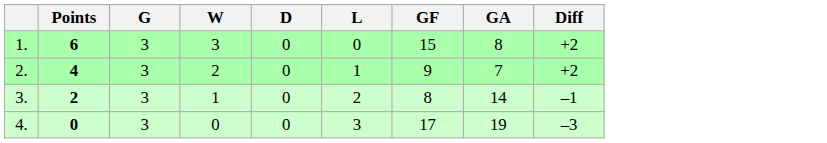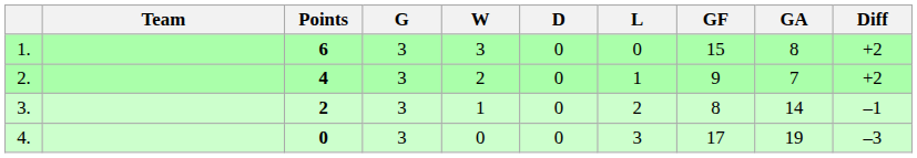 <table class=wikitable style="text-align:center">
 <tr bgcolor="#DCDCDC">
 <th width="25"></th>
+<th width="200">Team</th>
 <th width="60">Points</th>
 <th width="60">G</th>
 <th width="60">W</th>
 <th width="60">D</th>
 <th width="60">L</th>
 <th width="60">GF</th>
 <th width="60">GA</th>
 <th width="60">Diff</th>
 </tr>
 <tr bgcolor=#AAFFAA>
 <td>1.</td>
+<td align=left></td>
 <td><strong>6</strong></td>
 <td>3</td>
 <td>3</td>
 <td>0</td>
 <td>0</td>
 <td>15</td>
 <td>8</td>
 <td>+2</td>
 </tr>
 <tr bgcolor=#AAFFAA>
 <td>2.</td>
+<td align=left></td>
 <td><strong>4</strong></td>
 <td>3</td>
 <td>2</td>
 <td>0</td>
 <td>1</td>
 <td>9</td>
 <td>7</td>
 <td>+2</td>
 </tr>
 <tr bgcolor=#CCFFCC>
 <td>3.</td>
+<td align=left></td>
 <td><strong>2</strong></td>
 <td>3</td>
 <td>1</td>
 <td>0</td>
 <td>2</td>
 <td>8</td>
 <td>14</td>
 <td>–1</td>
 </tr>
 <tr bgcolor=#CCFFCC>
 <td>4.</td>
+<td align=left></td>
 <td><strong>0</strong></td>
 <td>3</td>
 <td>0</td>
 <td>0</td>
 <td>3</td>
 <td>17</td>
 <td>19</td>
 <td>–3</td>
 </tr>
 </table>
